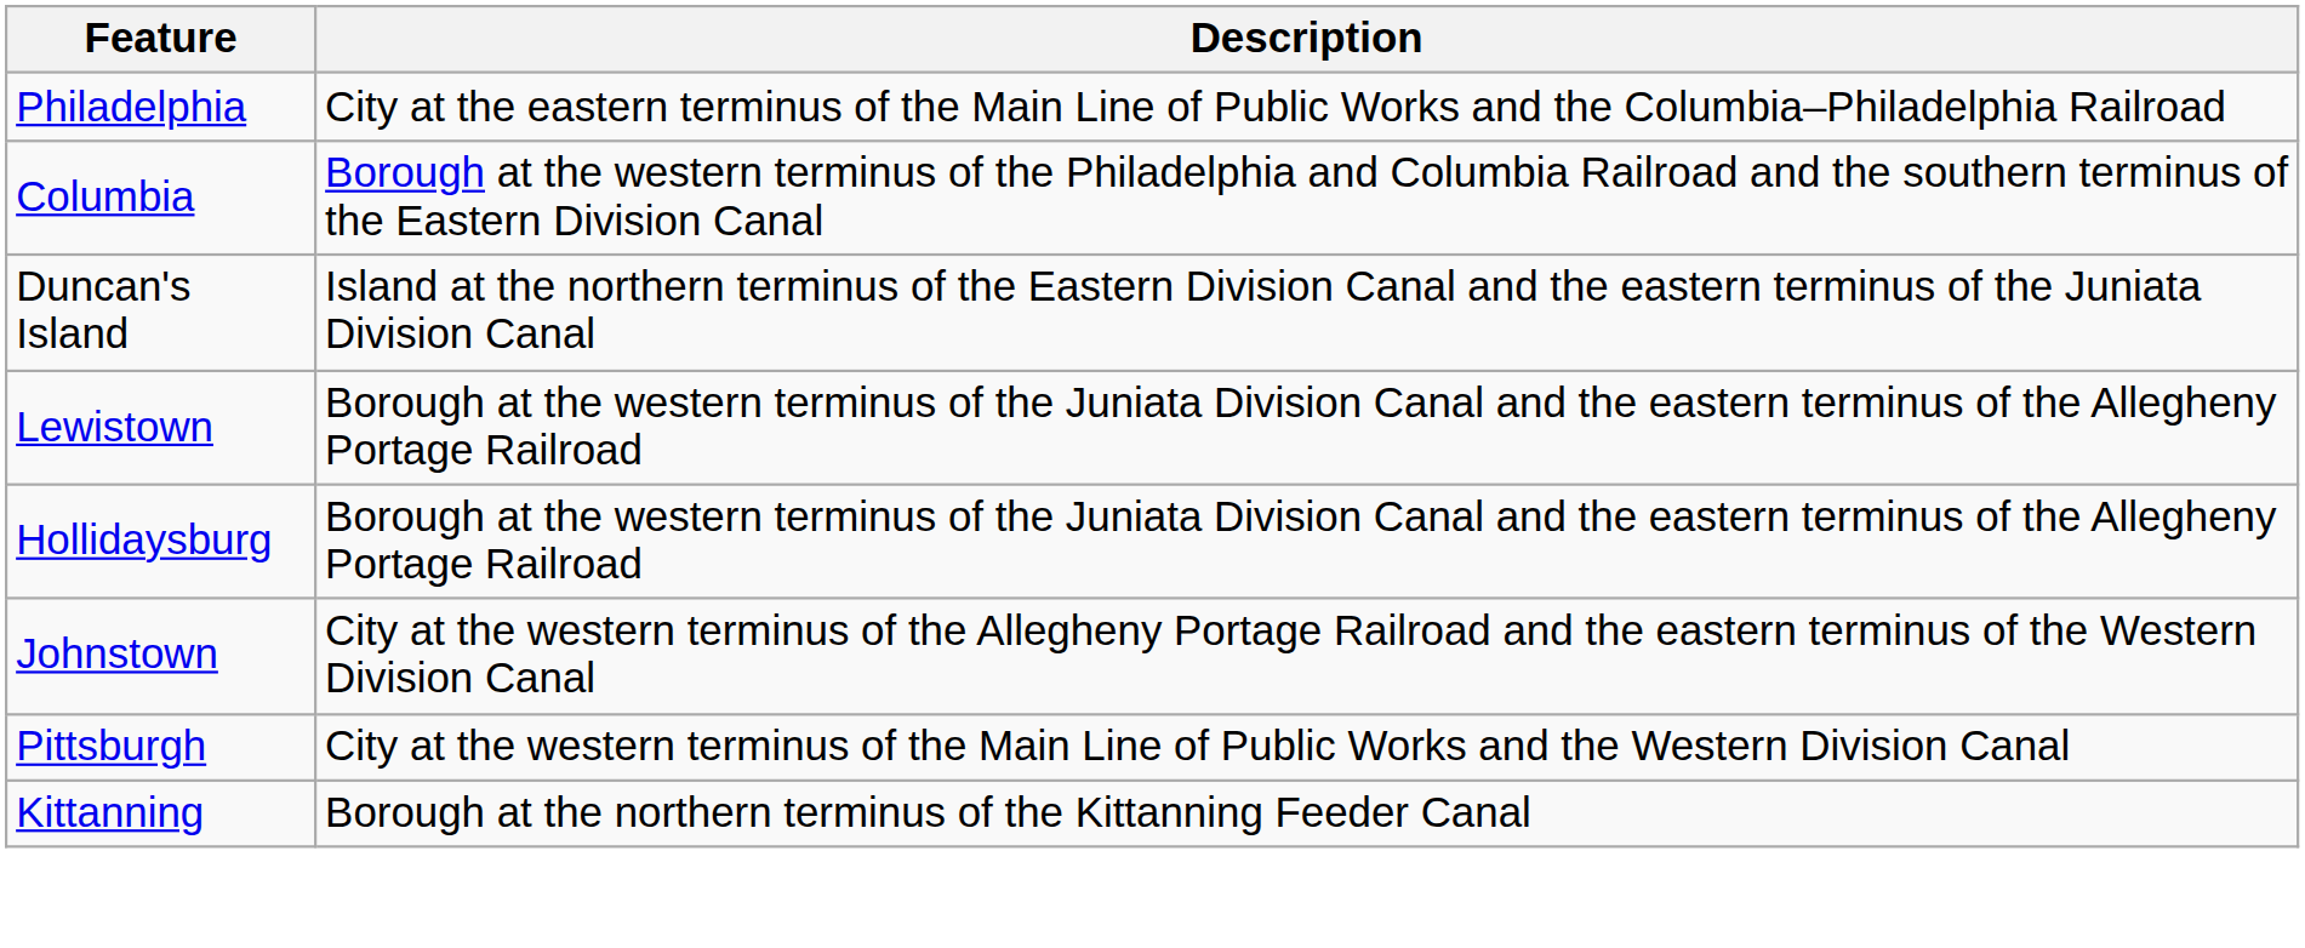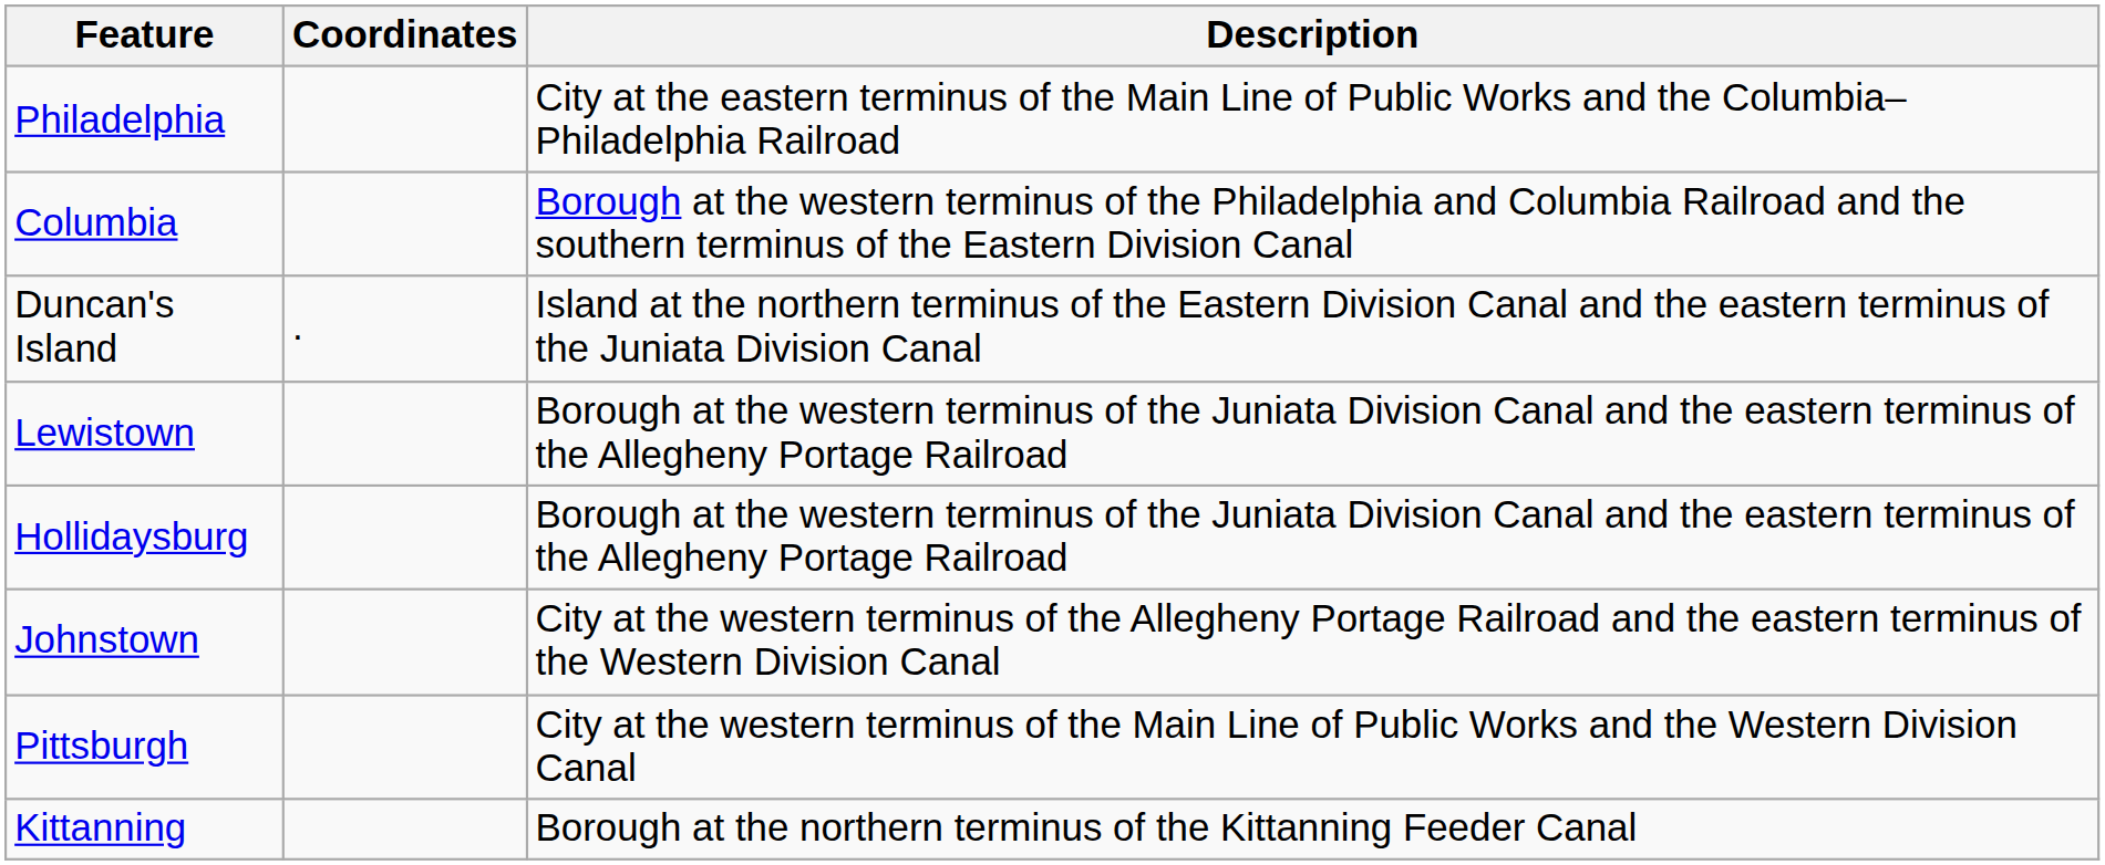 <table class="wikitable">
 <tr>
 <th>Feature</th>
+<th>Coordinates</th>
 <th>Description</th>
 </tr>
 <tr>
 <td><a href='#'>Philadelphia</a></td>
+<td></td>
 <td>City at the eastern terminus of the Main Line of Public Works and the Columbia–Philadelphia Railroad</td>
 </tr>
 <tr>
 <td><a href='#'>Columbia</a></td>
+<td></td>
 <td><a href='#'>Borough</a> at the western terminus of the Philadelphia and Columbia Railroad and the southern terminus of the Eastern Division Canal</td>
 </tr>
 <tr>
 <td>Duncan's Island</td>
+<td>.</td>
 <td>Island at the northern terminus of the Eastern Division Canal and the eastern terminus of the Juniata Division Canal</td>
 </tr>
 <tr>
 <td><a href='#'>Lewistown</a></td>
+<td></td>
 <td>Borough at the western terminus of the Juniata Division Canal and the eastern terminus of the Allegheny Portage Railroad</td>
 </tr>
 <tr>
 <td><a href='#'>Hollidaysburg</a></td>
+<td></td>
 <td>Borough at the western terminus of the Juniata Division Canal and the eastern terminus of the Allegheny Portage Railroad</td>
 </tr>
 <tr>
 <td><a href='#'>Johnstown</a></td>
+<td></td>
 <td>City at the western terminus of the Allegheny Portage Railroad and the eastern terminus of the Western Division Canal</td>
 </tr>
 <tr>
 <td><a href='#'>Pittsburgh</a></td>
+<td></td>
 <td>City at the western terminus of the Main Line of Public Works and the Western Division Canal</td>
 </tr>
 <tr>
 <td><a href='#'>Kittanning</a></td>
+<td></td>
 <td>Borough at the northern terminus of the Kittanning Feeder Canal</td>
 </tr>
 </table>
